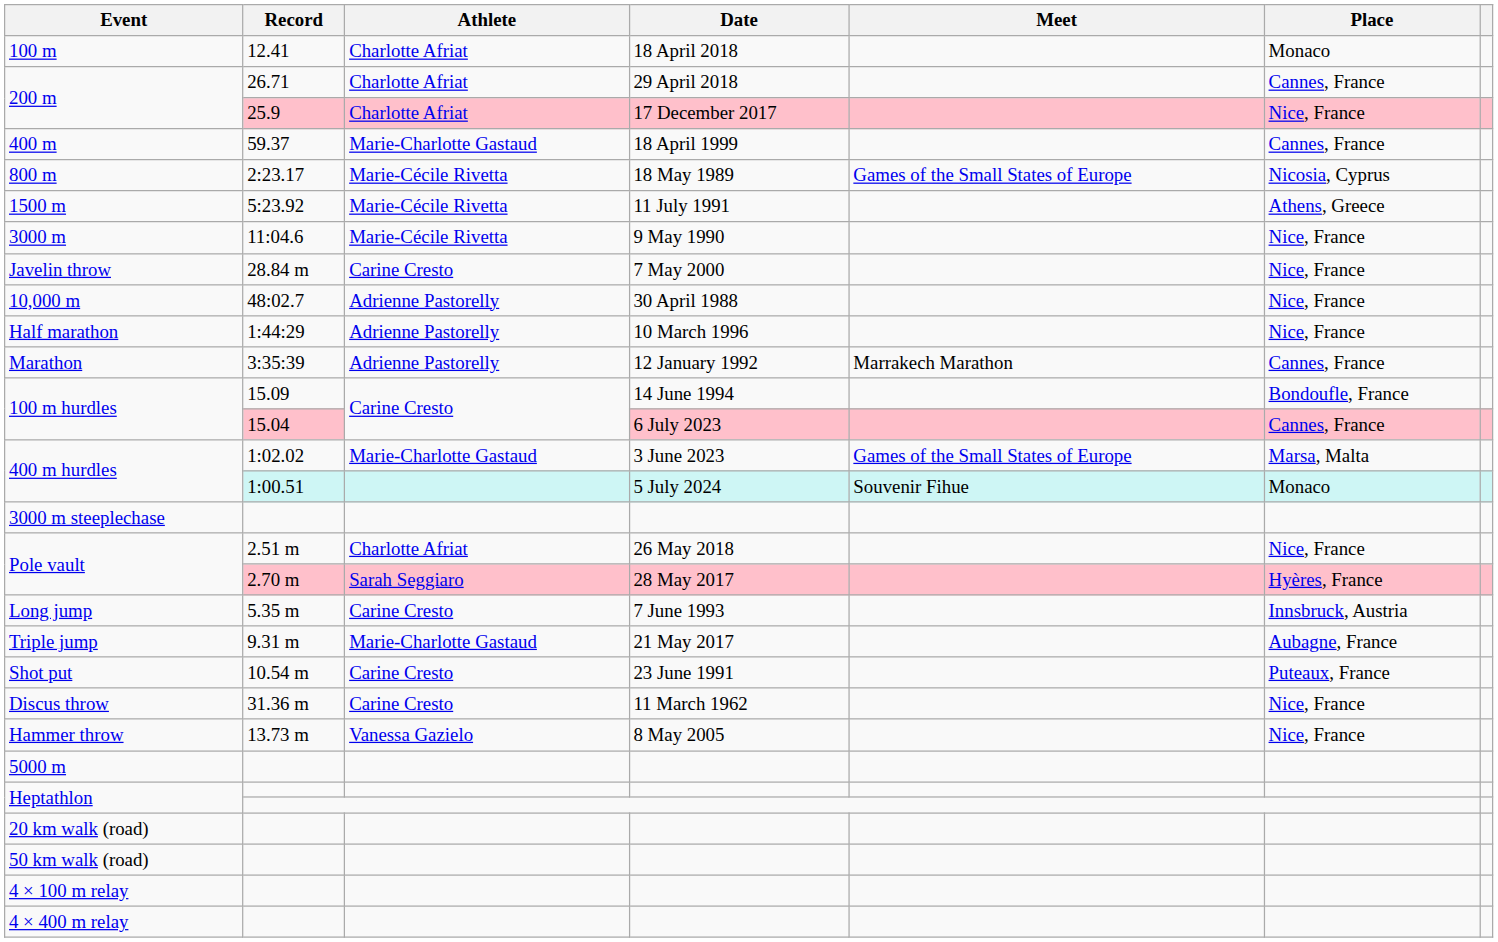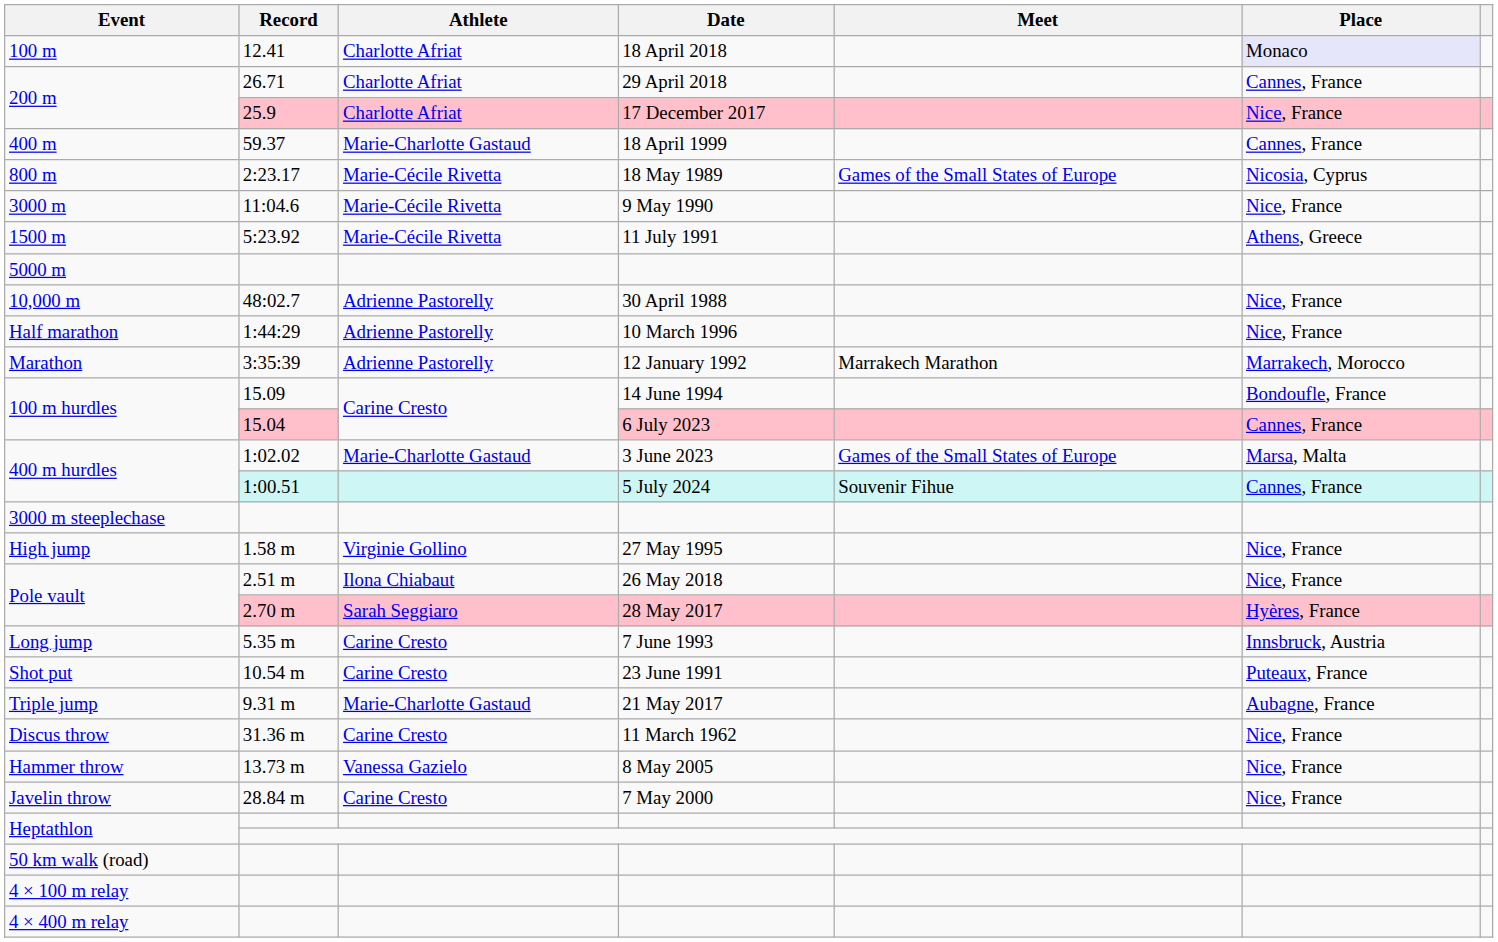 <table class="wikitable" style="font-size:95%; width: 95%;">
 <tr>
 <th>Event</th>
 <th>Record</th>
 <th>Athlete</th>
 <th>Date</th>
 <th>Meet</th>
 <th>Place</th>
 <th></th>
 </tr>
 <tr>
 <td><a href='#'>100 m</a></td>
 <td>12.41 </td>
 <td><a href='#'>Charlotte Afriat</a></td>
 <td>18 April 2018</td>
 <td></td>
-<td>Monaco</td>
+<td style="background: lavender;">Monaco</td>
 <td></td>
 </tr>
 <tr>
 <td rowspan=2><a href='#'>200 m</a></td>
 <td>26.71 </td>
 <td><a href='#'>Charlotte Afriat</a></td>
 <td>29 April 2018</td>
 <td></td>
 <td><a href='#'>Cannes</a>, France</td>
 <td></td>
 </tr>
 <tr bgcolor=pink>
 <td>25.9  </td>
 <td><a href='#'>Charlotte Afriat</a></td>
 <td>17 December 2017</td>
 <td></td>
 <td><a href='#'>Nice</a>, France</td>
 <td></td>
 </tr>
 <tr>
 <td><a href='#'>400 m</a></td>
 <td>59.37</td>
 <td><a href='#'>Marie-Charlotte Gastaud</a></td>
 <td>18 April 1999</td>
 <td></td>
 <td><a href='#'>Cannes</a>, France</td>
 <td></td>
 </tr>
 <tr>
 <td><a href='#'>800 m</a></td>
 <td>2:23.17</td>
 <td><a href='#'>Marie-Cécile Rivetta</a></td>
 <td>18 May 1989</td>
 <td><a href='#'>Games of the Small States of Europe</a></td>
 <td><a href='#'>Nicosia</a>, Cyprus</td>
 <td></td>
 </tr>
 <tr>
+<td><a href='#'>3000 m</a></td>
+<td>11:04.6</td>
+<td><a href='#'>Marie-Cécile Rivetta</a></td>
+<td>9 May 1990</td>
+<td></td>
+<td><a href='#'>Nice</a>, France</td>
+<td></td>
+</tr>
+<tr>
 <td><a href='#'>1500 m</a></td>
 <td>5:23.92</td>
 <td><a href='#'>Marie-Cécile Rivetta</a></td>
 <td>11 July 1991</td>
 <td></td>
 <td><a href='#'>Athens</a>, Greece</td>
 <td></td>
 </tr>
 <tr>
-<td><a href='#'>3000 m</a></td>
-<td>11:04.6</td>
-<td><a href='#'>Marie-Cécile Rivetta</a></td>
-<td>9 May 1990</td>
+<td><a href='#'>5000 m</a></td>
 <td></td>
-<td><a href='#'>Nice</a>, France</td>
 <td></td>
-</tr>
-<tr>
-<td><a href='#'>Javelin throw</a></td>
-<td>28.84 m</td>
-<td><a href='#'>Carine Cresto</a></td>
-<td>7 May 2000</td>
 <td></td>
-<td><a href='#'>Nice</a>, France</td>
+<td></td>
+<td></td>
 <td></td>
 </tr>
 <tr>
 <td><a href='#'>10,000 m</a></td>
 <td>48:02.7 </td>
 <td><a href='#'>Adrienne Pastorelly</a></td>
 <td>30 April 1988</td>
 <td></td>
 <td><a href='#'>Nice</a>, France</td>
 <td></td>
 </tr>
 <tr>
 <td><a href='#'>Half marathon</a></td>
 <td>1:44:29</td>
 <td><a href='#'>Adrienne Pastorelly</a></td>
 <td>10 March 1996</td>
 <td></td>
 <td><a href='#'>Nice</a>, France</td>
 <td></td>
 </tr>
 <tr>
 <td><a href='#'>Marathon</a></td>
 <td>3:35:39</td>
 <td><a href='#'>Adrienne Pastorelly</a></td>
 <td>12 January 1992</td>
 <td>Marrakech Marathon</td>
-<td><a href='#'>Cannes</a>, France</td>
+<td><a href='#'>Marrakech</a>, Morocco</td>
 <td></td>
 </tr>
 <tr>
 <td rowspan=2><a href='#'>100 m hurdles</a></td>
 <td>15.09</td>
 <td rowspan=2><a href='#'>Carine Cresto</a></td>
 <td>14 June 1994</td>
 <td></td>
 <td><a href='#'>Bondoufle</a>, France</td>
 <td></td>
 </tr>
 <tr bgcolor=pink>
 <td>15.04</td>
 <td>6 July 2023</td>
 <td></td>
 <td><a href='#'>Cannes</a>, France</td>
 <td></td>
 </tr>
 <tr>
 <td rowspan=2><a href='#'>400 m hurdles</a></td>
 <td>1:02.02</td>
 <td><a href='#'>Marie-Charlotte Gastaud</a></td>
 <td>3 June 2023</td>
 <td><a href='#'>Games of the Small States of Europe</a></td>
 <td><a href='#'>Marsa</a>, Malta</td>
 <td></td>
 </tr>
 <tr bgcolor=#CEF6F5>
 <td>1:00.51</td>
 <td></td>
 <td>5 July 2024</td>
 <td>Souvenir Fihue</td>
-<td>Monaco</td>
+<td><a href='#'>Cannes</a>, France</td>
 <td></td>
 </tr>
 <tr>
 <td><a href='#'>3000 m steeplechase</a></td>
 <td></td>
 <td></td>
 <td></td>
 <td></td>
 <td></td>
 <td></td>
 </tr>
 <tr>
+<td><a href='#'>High jump</a></td>
+<td>1.58 m</td>
+<td><a href='#'>Virginie Gollino</a></td>
+<td>27 May 1995</td>
+<td></td>
+<td><a href='#'>Nice</a>, France</td>
+<td></td>
+</tr>
+<tr>
 <td rowspan=2><a href='#'>Pole vault</a></td>
 <td>2.51 m</td>
-<td><a href='#'>Charlotte Afriat</a></td>
+<td><a href='#'>Ilona Chiabaut</a></td>
 <td>26 May 2018</td>
 <td></td>
 <td><a href='#'>Nice</a>, France</td>
 <td></td>
 </tr>
 <tr bgcolor=pink>
 <td>2.70 m</td>
 <td><a href='#'>Sarah Seggiaro</a></td>
 <td>28 May 2017</td>
 <td></td>
 <td><a href='#'>Hyères</a>, France</td>
 <td></td>
 </tr>
 <tr>
 <td><a href='#'>Long jump</a></td>
 <td>5.35 m</td>
 <td><a href='#'>Carine Cresto</a></td>
 <td>7 June 1993</td>
 <td></td>
 <td><a href='#'>Innsbruck</a>, Austria</td>
 <td></td>
 </tr>
 <tr>
+<td><a href='#'>Shot put</a></td>
+<td>10.54 m</td>
+<td><a href='#'>Carine Cresto</a></td>
+<td>23 June 1991</td>
+<td></td>
+<td><a href='#'>Puteaux</a>, France</td>
+<td></td>
+</tr>
+<tr>
 <td><a href='#'>Triple jump</a></td>
 <td>9.31 m</td>
 <td><a href='#'>Marie-Charlotte Gastaud</a></td>
 <td>21 May 2017</td>
 <td></td>
 <td><a href='#'>Aubagne</a>, France</td>
-<td></td>
-</tr>
-<tr>
-<td><a href='#'>Shot put</a></td>
-<td>10.54 m</td>
-<td><a href='#'>Carine Cresto</a></td>
-<td>23 June 1991</td>
-<td></td>
-<td><a href='#'>Puteaux</a>, France</td>
 <td></td>
 </tr>
 <tr>
 <td><a href='#'>Discus throw</a></td>
 <td>31.36 m</td>
 <td><a href='#'>Carine Cresto</a></td>
 <td>11 March 1962</td>
 <td></td>
 <td><a href='#'>Nice</a>, France</td>
 <td></td>
 </tr>
 <tr>
 <td><a href='#'>Hammer throw</a></td>
 <td>13.73 m</td>
 <td><a href='#'>Vanessa Gazielo</a></td>
 <td>8 May 2005</td>
 <td></td>
 <td><a href='#'>Nice</a>, France</td>
 <td></td>
 </tr>
 <tr>
-<td><a href='#'>5000 m</a></td>
+<td><a href='#'>Javelin throw</a></td>
+<td>28.84 m</td>
+<td><a href='#'>Carine Cresto</a></td>
+<td>7 May 2000</td>
 <td></td>
-<td></td>
-<td></td>
-<td></td>
-<td></td>
+<td><a href='#'>Nice</a>, France</td>
 <td></td>
 </tr>
 <tr>
 <td rowspan=2><a href='#'>Heptathlon</a></td>
 <td></td>
 <td></td>
 <td></td>
 <td></td>
 <td></td>
 <td></td>
 </tr>
 <tr>
 <td colspan=5></td>
-<td></td>
-</tr>
-<tr>
-<td><a href='#'>20 km walk</a> (road)</td>
-<td></td>
-<td></td>
-<td></td>
-<td></td>
-<td></td>
 <td></td>
 </tr>
 <tr>
 <td><a href='#'>50 km walk</a> (road)</td>
 <td></td>
 <td></td>
 <td></td>
 <td></td>
 <td></td>
 <td></td>
 </tr>
 <tr>
 <td><a href='#'>4 × 100 m relay</a></td>
 <td></td>
 <td></td>
 <td></td>
 <td></td>
 <td></td>
 <td></td>
 </tr>
 <tr>
 <td><a href='#'>4 × 400 m relay</a></td>
 <td></td>
 <td></td>
 <td></td>
 <td></td>
 <td></td>
 <td></td>
 </tr>
 </table>
